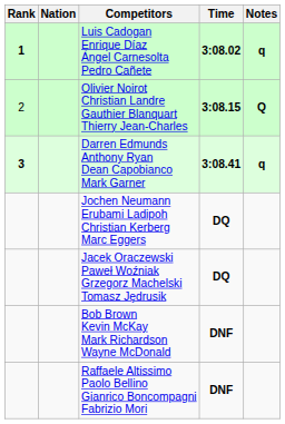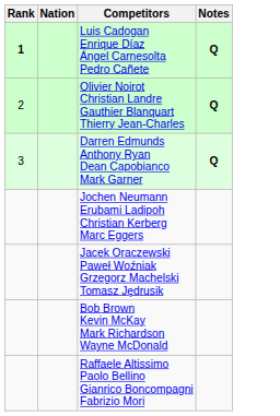 <table class="wikitable sortable" style="text-align:center">
 <tr>
 <th>Rank</th>
 <th>Nation</th>
 <th>Competitors</th>
-<th>Time</th>
 <th>Notes</th>
 </tr>
 <tr bgcolor=ccffcc>
 <td><strong>1</strong></td>
 <td align=left></td>
 <td align=left><a href='#'>Luis Cadogan</a><br><a href='#'>Enrique Díaz</a><br><a href='#'>Ángel Carnesolta</a><br><a href='#'>Pedro Cañete</a></td>
-<td><strong>3:08.02</strong></td>
-<td><strong>q</strong></td>
+<td><strong>Q</strong></td>
 </tr>
 <tr bgcolor=ccffcc>
 <td>2</td>
 <td align=left></td>
 <td align=left><a href='#'>Olivier Noirot</a><br><a href='#'>Christian Landre</a><br><a href='#'>Gauthier Blanquart</a><br><a href='#'>Thierry Jean-Charles</a></td>
-<td><strong>3:08.15</strong></td>
 <td><strong>Q</strong></td>
 </tr>
 <tr bgcolor=ddffdd>
-<td><strong>3</strong></td>
+<td>3</td>
 <td align=left></td>
 <td align=left><a href='#'>Darren Edmunds</a><br><a href='#'>Anthony Ryan</a><br><a href='#'>Dean Capobianco</a><br><a href='#'>Mark Garner</a></td>
-<td><strong>3:08.41</strong></td>
-<td><strong>q</strong></td>
+<td><strong>Q</strong></td>
 </tr>
 <tr>
 <td></td>
 <td align=left></td>
 <td align=left><a href='#'>Jochen Neumann</a><br><a href='#'>Erubami Ladipoh</a><br><a href='#'>Christian Kerberg</a><br><a href='#'>Marc Eggers</a></td>
-<td><strong>DQ</strong></td>
 <td></td>
 </tr>
 <tr>
 <td></td>
 <td align=left></td>
 <td align=left><a href='#'>Jacek Oraczewski</a><br><a href='#'>Paweł Woźniak</a><br><a href='#'>Grzegorz Machelski</a><br><a href='#'>Tomasz Jędrusik</a></td>
-<td><strong>DQ</strong></td>
 <td></td>
 </tr>
 <tr>
 <td></td>
 <td align=left></td>
 <td align=left><a href='#'>Bob Brown</a><br><a href='#'>Kevin McKay</a><br><a href='#'>Mark Richardson</a><br><a href='#'>Wayne McDonald</a></td>
-<td><strong>DNF</strong></td>
 <td></td>
 </tr>
 <tr>
 <td></td>
 <td align=left></td>
 <td align=left><a href='#'>Raffaele Altissimo</a><br><a href='#'>Paolo Bellino</a><br><a href='#'>Gianrico Boncompagni</a><br><a href='#'>Fabrizio Mori</a></td>
-<td><strong>DNF</strong></td>
 <td></td>
 </tr>
 </table>
